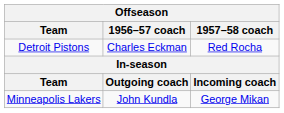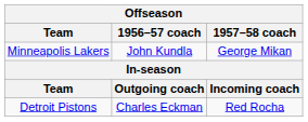 <table class="wikitable" border="1" style="text-align: center">
 <tr>
 <th colspan="3">Offseason</th>
 </tr>
 <tr>
 <th>Team</th>
 <th>1956–57 coach</th>
 <th>1957–58 coach</th>
 </tr>
 <tr>
-<td><a href='#'>Detroit Pistons</a></td>
-<td><a href='#'>Charles Eckman</a></td>
-<td><a href='#'>Red Rocha</a></td>
+<td><a href='#'>Minneapolis Lakers</a></td>
+<td><a href='#'>John Kundla</a></td>
+<td><a href='#'>George Mikan</a></td>
 </tr>
 <tr>
 <th colspan="3">In-season</th>
 </tr>
 <tr>
 <th>Team</th>
 <th>Outgoing coach</th>
 <th>Incoming coach</th>
 </tr>
 <tr>
-<td><a href='#'>Minneapolis Lakers</a></td>
-<td><a href='#'>John Kundla</a></td>
-<td><a href='#'>George Mikan</a></td>
+<td><a href='#'>Detroit Pistons</a></td>
+<td><a href='#'>Charles Eckman</a></td>
+<td><a href='#'>Red Rocha</a></td>
 </tr>
 </table>
